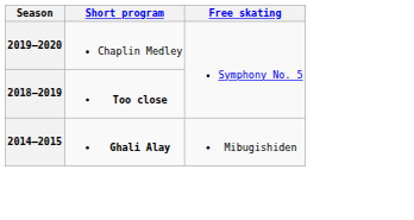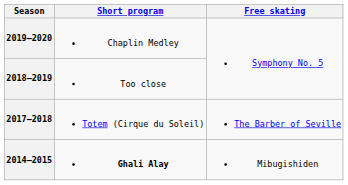 <table class=wikitable style=text-align:center>
 <tr>
 <th>Season</th>
 <th><a href='#'>Short program</a></th>
 <th><a href='#'>Free skating</a></th>
 </tr>
 <tr>
 <th>2019–2020 <br></th>
 <td><br><ul><li>Chaplin Medley</li></ul></td>
 <td rowspan=2><br><ul><li><a href='#'>Symphony No. 5</a> <br></li></ul></td>
 </tr>
 <tr>
 <th>2018–2019 <br></th>
-<td><strong><br><ul><li>Too close</li></ul></strong></td>
+<td><br><ul><li>Too close</li></ul></td>
+</tr>
+<tr>
+<th>2017–2018 <br></th>
+<td><br><ul><li><a href='#'>Totem</a> (Cirque du Soleil)</li></ul></td>
+<td><br><ul><li><a href='#'>The Barber of Seville</a> <br></li></ul></td>
 </tr>
 <tr>
 <th>2014–2015 <br> </th>
 <td><strong><br><ul><li>Ghali Alay <br></li></ul></strong></td>
 <td><br><ul><li>Mibugishiden  <br></li></ul></td>
 </tr>
 </table>
